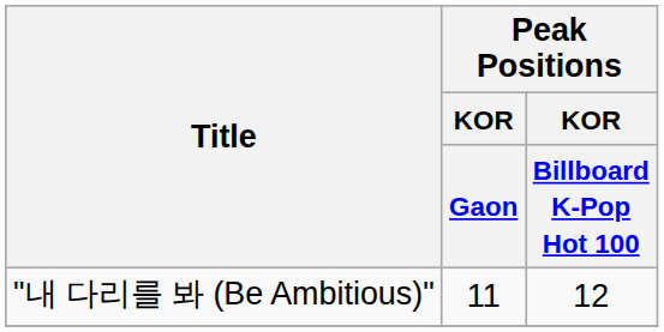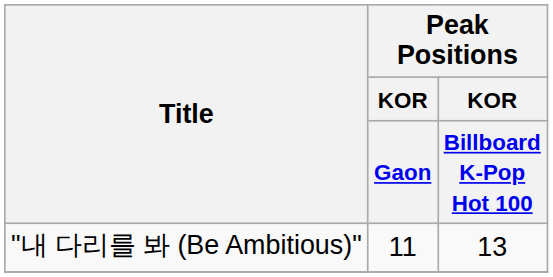 <table class="wikitable" style="text-align:center;">
 <tr>
 <th rowspan=3>Title</th>
 <th colspan=2>Peak Positions</th>
 </tr>
 <tr>
 <th width="30"><small>KOR</small></th>
 <th width="30"><small>KOR</small></th>
 </tr>
 <tr>
 <th><small><a href='#'>Gaon</a></small><br></th>
 <th width="30"><small><a href='#'>Billboard</a><br><a href='#'>K-Pop Hot 100</a></small><br></th>
 </tr>
 <tr>
 <td align="left">"내 다리를 봐 (Be Ambitious)"</td>
 <td>11</td>
-<td>12</td>
+<td>13</td>
 </tr>
 <tr>
 </tr>
 </table>
